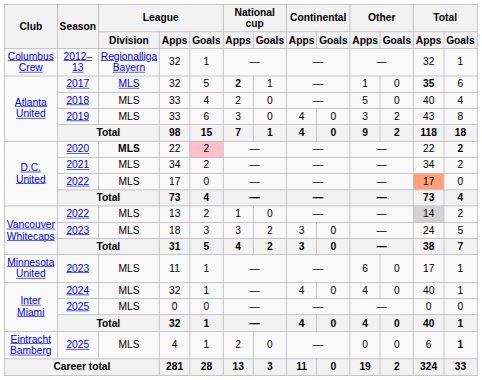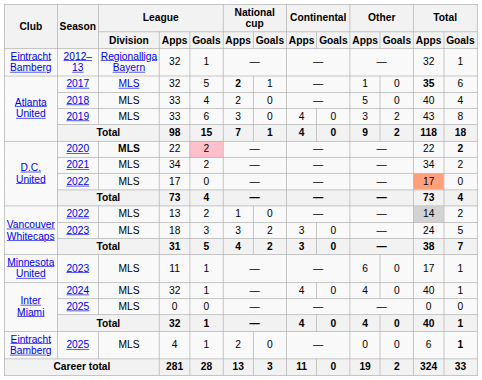 <table class="wikitable" style="text-align:center">
 <tr>
 <th rowspan="2">Club</th>
 <th rowspan="2">Season</th>
 <th colspan="3">League</th>
 <th colspan="2">National cup</th>
 <th colspan="2">Continental</th>
 <th colspan="2">Other</th>
 <th colspan="2">Total</th>
 </tr>
 <tr>
 <th>Division</th>
 <th>Apps</th>
 <th>Goals</th>
 <th>Apps</th>
 <th>Goals</th>
 <th>Apps</th>
 <th>Goals</th>
 <th>Apps</th>
 <th>Goals</th>
 <th>Apps</th>
 <th>Goals</th>
 </tr>
 <tr>
-<td><a href='#'>Columbus Crew</a></td>
+<td><a href='#'>Eintracht Bamberg</a></td>
 <td><a href='#'>2012–13</a></td>
 <td><a href='#'>Regionalliga Bayern</a></td>
 <td>32</td>
 <td>1</td>
 <td colspan="2">—</td>
 <td colspan="2">—</td>
 <td colspan="2">—</td>
 <td>32</td>
 <td>1</td>
 </tr>
 <tr>
 <td rowspan="4"><a href='#'>Atlanta United</a></td>
 <td><a href='#'>2017</a></td>
 <td><a href='#'>MLS</a></td>
 <td>32</td>
 <td>5</td>
 <td><strong>2</strong></td>
 <td>1</td>
 <td colspan="2">—</td>
 <td>1</td>
 <td>0</td>
 <td><strong>35</strong></td>
 <td>6</td>
 </tr>
 <tr>
 <td><a href='#'>2018</a></td>
 <td>MLS</td>
 <td>33</td>
 <td>4</td>
 <td>2</td>
 <td>0</td>
 <td colspan="2">—</td>
 <td>5</td>
 <td>0</td>
 <td>40</td>
 <td>4</td>
 </tr>
 <tr>
 <td><a href='#'>2019</a></td>
 <td>MLS</td>
 <td>33</td>
 <td>6</td>
 <td>3</td>
 <td>0</td>
 <td>4</td>
 <td>0</td>
 <td>3</td>
 <td>2</td>
 <td>43</td>
 <td>8</td>
 </tr>
 <tr>
 <th colspan="2">Total</th>
 <th>98</th>
 <th>15</th>
 <th>7</th>
 <th>1</th>
 <th>4</th>
 <th>0</th>
 <th>9</th>
 <th>2</th>
 <th>118</th>
 <th>18</th>
 </tr>
 <tr>
 <td rowspan="4"><a href='#'>D.C. United</a></td>
 <td><a href='#'>2020</a></td>
 <td><strong>MLS</strong></td>
 <td>22</td>
 <td style="background: pink;">2</td>
 <td colspan="2">—</td>
 <td colspan="2">—</td>
 <td colspan="2">—</td>
 <td>22</td>
 <td><strong>2</strong></td>
 </tr>
 <tr>
 <td><a href='#'>2021</a></td>
 <td>MLS</td>
 <td>34</td>
 <td>2</td>
 <td colspan="2">—</td>
 <td colspan="2">—</td>
 <td colspan="2">—</td>
 <td>34</td>
 <td>2</td>
 </tr>
 <tr>
 <td><a href='#'>2022</a></td>
 <td>MLS</td>
 <td>17</td>
 <td>0</td>
 <td colspan="2">—</td>
 <td colspan="2">—</td>
 <td colspan="2">—</td>
 <td style="background: lightsalmon;">17</td>
 <td>0</td>
 </tr>
 <tr>
 <th colspan="2">Total</th>
 <th>73</th>
 <th>4</th>
 <th colspan="2">—</th>
 <th colspan="2">—</th>
 <th colspan="2">—</th>
 <th>73</th>
 <th>4</th>
 </tr>
 <tr>
 <td rowspan="3"><a href='#'>Vancouver Whitecaps</a></td>
 <td><a href='#'>2022</a></td>
 <td>MLS</td>
 <td>13</td>
 <td>2</td>
 <td>1</td>
 <td>0</td>
 <td colspan="2">—</td>
 <td colspan="2">—</td>
 <td style="background: lightgrey;">14</td>
 <td>2</td>
 </tr>
 <tr>
 <td><a href='#'>2023</a></td>
 <td>MLS</td>
 <td>18</td>
 <td>3</td>
 <td>3</td>
 <td>2</td>
 <td>3</td>
 <td>0</td>
 <td colspan="2">—</td>
 <td>24</td>
 <td>5</td>
 </tr>
 <tr>
 <th colspan="2">Total</th>
 <th>31</th>
 <th>5</th>
 <th>4</th>
 <th>2</th>
 <th>3</th>
 <th>0</th>
 <th colspan="2">—</th>
 <th>38</th>
 <th>7</th>
 </tr>
 <tr>
 <td><a href='#'>Minnesota United</a></td>
 <td><a href='#'>2023</a></td>
 <td>MLS</td>
 <td>11</td>
 <td>1</td>
 <td colspan="2">—</td>
 <td colspan="2">—</td>
 <td>6</td>
 <td>0</td>
 <td>17</td>
 <td>1</td>
 </tr>
 <tr>
 <td rowspan="3"><a href='#'>Inter Miami</a></td>
 <td><a href='#'>2024</a></td>
 <td>MLS</td>
 <td>32</td>
 <td>1</td>
 <td colspan="2">—</td>
 <td>4</td>
 <td>0</td>
 <td>4</td>
 <td>0</td>
 <td>40</td>
 <td>1</td>
 </tr>
 <tr>
 <td><a href='#'>2025</a></td>
 <td>MLS</td>
 <td>0</td>
 <td>0</td>
 <td colspan="2">—</td>
 <td colspan="2">—</td>
 <td colspan="2">—</td>
 <td>0</td>
 <td>0</td>
 </tr>
 <tr>
 <th colspan="2">Total</th>
 <th>32</th>
 <th>1</th>
 <th colspan="2">—</th>
 <th>4</th>
 <th>0</th>
 <th>4</th>
 <th>0</th>
 <th>40</th>
 <th>1</th>
 </tr>
 <tr>
 <td><a href='#'>Eintracht Bamberg</a></td>
 <td><a href='#'>2025</a></td>
 <td>MLS</td>
 <td>4</td>
 <td>1</td>
 <td>2</td>
 <td>0</td>
 <td colspan="2">—</td>
 <td>0</td>
 <td>0</td>
 <td>6</td>
 <td><strong>1</strong></td>
 </tr>
 <tr>
 <th colspan="3">Career total</th>
 <th>281</th>
 <th>28</th>
 <th>13</th>
 <th>3</th>
 <th>11</th>
 <th>0</th>
 <th>19</th>
 <th>2</th>
 <th>324</th>
 <th>33</th>
 </tr>
 </table>
